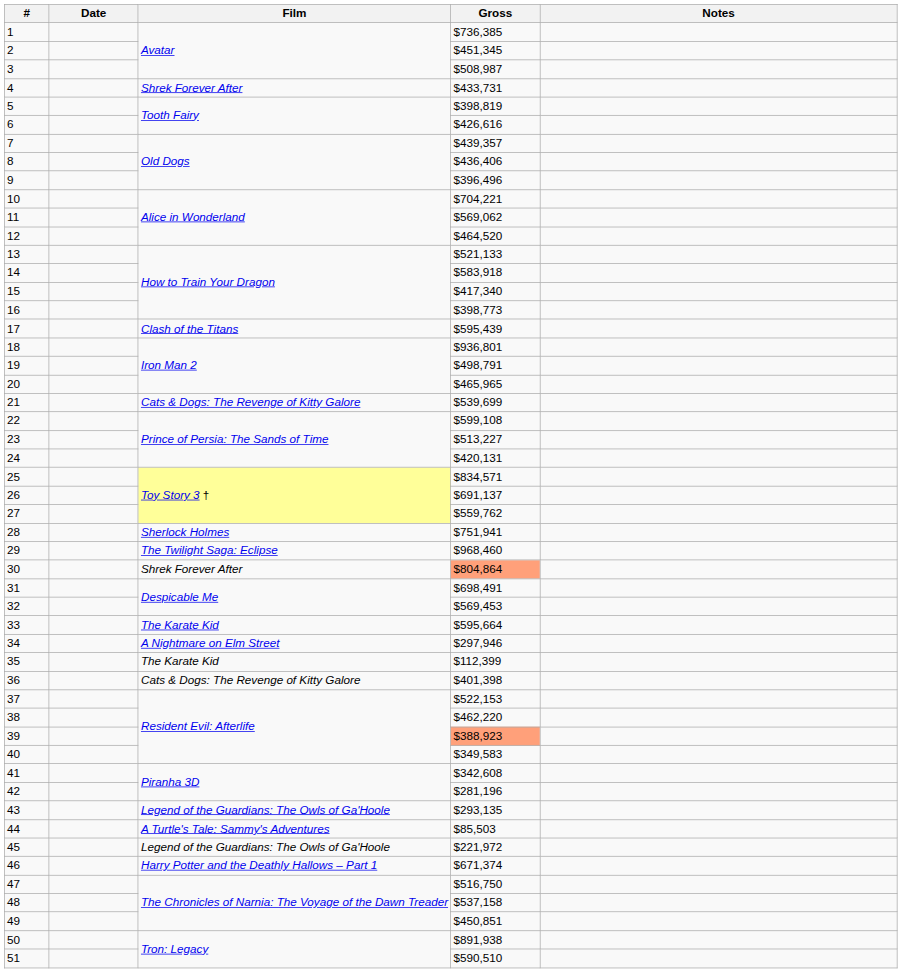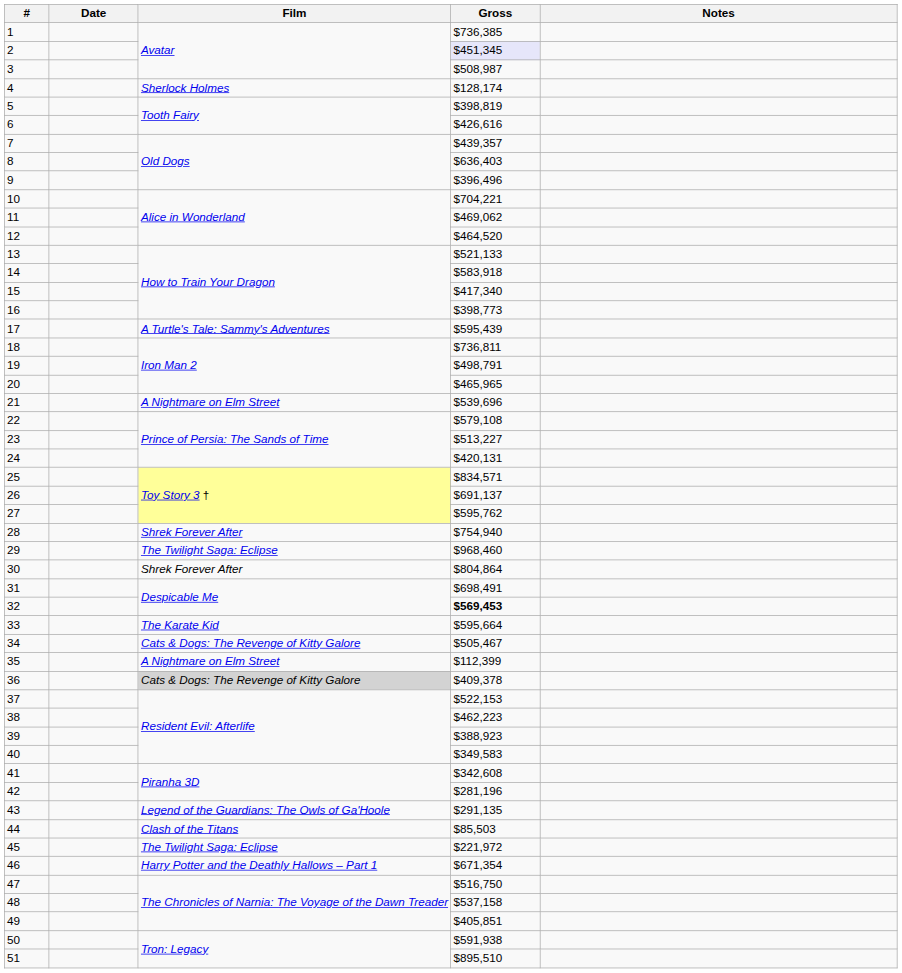 <table class="wikitable sortable">
 <tr>
 <th width="5%">#</th>
 <th width="10%">Date</th>
 <th width="35%">Film</th>
 <th width="10%">Gross</th>
 <th>Notes</th>
 </tr>
 <tr>
 <td>1</td>
 <td></td>
 <td rowspan="3"><em><a href='#'>Avatar</a></em></td>
 <td>$736,385</td>
 <td></td>
 </tr>
 <tr>
 <td>2</td>
 <td></td>
-<td>$451,345</td>
+<td style="background: lavender;">$451,345</td>
 <td></td>
 </tr>
 <tr>
 <td>3</td>
 <td></td>
 <td>$508,987</td>
 <td></td>
 </tr>
 <tr>
 <td>4</td>
 <td></td>
-<td><em><a href='#'>Shrek Forever After</a></em></td>
-<td>$433,731</td>
+<td><em><a href='#'>Sherlock Holmes</a></em></td>
+<td>$128,174</td>
 <td></td>
 </tr>
 <tr>
 <td>5</td>
 <td></td>
 <td rowspan="2"><em><a href='#'>Tooth Fairy</a></em></td>
 <td>$398,819</td>
 <td></td>
 </tr>
 <tr>
 <td>6</td>
 <td></td>
 <td>$426,616</td>
 <td></td>
 </tr>
 <tr>
 <td>7</td>
 <td></td>
 <td rowspan="3"><em><a href='#'> Old Dogs</a></em></td>
 <td>$439,357</td>
 <td></td>
 </tr>
 <tr>
 <td>8</td>
 <td></td>
-<td>$436,406</td>
+<td>$636,403</td>
 <td></td>
 </tr>
 <tr>
 <td>9</td>
 <td></td>
 <td>$396,496</td>
 <td></td>
 </tr>
 <tr>
 <td>10</td>
 <td></td>
 <td rowspan="3"><em><a href='#'>Alice in Wonderland</a></em></td>
 <td>$704,221</td>
 <td></td>
 </tr>
 <tr>
 <td>11</td>
 <td></td>
-<td>$569,062</td>
+<td>$469,062</td>
 <td></td>
 </tr>
 <tr>
 <td>12</td>
 <td></td>
 <td>$464,520</td>
 <td></td>
 </tr>
 <tr>
 <td>13</td>
 <td></td>
 <td rowspan="4"><em><a href='#'>How to Train Your Dragon</a></em></td>
 <td>$521,133</td>
 <td></td>
 </tr>
 <tr>
 <td>14</td>
 <td></td>
 <td>$583,918</td>
 <td></td>
 </tr>
 <tr>
 <td>15</td>
 <td></td>
 <td>$417,340</td>
 <td></td>
 </tr>
 <tr>
 <td>16</td>
 <td></td>
 <td>$398,773</td>
 <td></td>
 </tr>
 <tr>
 <td>17</td>
 <td></td>
-<td><em><a href='#'>Clash of the Titans</a></em></td>
+<td><em><a href='#'>A Turtle's Tale: Sammy's Adventures</a></em></td>
 <td>$595,439</td>
 <td></td>
 </tr>
 <tr>
 <td>18</td>
 <td></td>
 <td rowspan="3"><em><a href='#'>Iron Man 2</a></em></td>
-<td>$936,801</td>
+<td>$736,811</td>
 <td></td>
 </tr>
 <tr>
 <td>19</td>
 <td></td>
 <td>$498,791</td>
 <td></td>
 </tr>
 <tr>
 <td>20</td>
 <td></td>
 <td>$465,965</td>
 <td></td>
 </tr>
 <tr>
 <td>21</td>
 <td></td>
-<td><em><a href='#'>Cats & Dogs: The Revenge of Kitty Galore</a></em></td>
-<td>$539,699</td>
+<td><em><a href='#'>A Nightmare on Elm Street</a></em></td>
+<td>$539,696</td>
 <td></td>
 </tr>
 <tr>
 <td>22</td>
 <td></td>
 <td rowspan="3"><em><a href='#'>Prince of Persia: The Sands of Time</a></em></td>
-<td>$599,108</td>
+<td>$579,108</td>
 <td></td>
 </tr>
 <tr>
 <td>23</td>
 <td></td>
 <td>$513,227</td>
 <td></td>
 </tr>
 <tr>
 <td>24</td>
 <td></td>
 <td>$420,131</td>
 <td></td>
 </tr>
 <tr>
 <td>25</td>
 <td></td>
 <td rowspan="3" style="background-color:#FFFF99"><em><a href='#'>Toy Story 3</a></em> †</td>
 <td>$834,571</td>
 <td></td>
 </tr>
 <tr>
 <td>26</td>
 <td></td>
 <td>$691,137</td>
 <td></td>
 </tr>
 <tr>
 <td>27</td>
 <td></td>
-<td>$559,762</td>
+<td>$595,762</td>
 <td></td>
 </tr>
 <tr>
 <td>28</td>
 <td></td>
-<td><em><a href='#'>Sherlock Holmes</a></em></td>
-<td>$751,941</td>
+<td><em><a href='#'>Shrek Forever After</a></em></td>
+<td>$754,940</td>
 <td></td>
 </tr>
 <tr>
 <td>29</td>
 <td></td>
 <td><em><a href='#'>The Twilight Saga: Eclipse</a></em></td>
 <td>$968,460</td>
 <td></td>
 </tr>
 <tr>
 <td>30</td>
 <td></td>
 <td><em>Shrek Forever After</em></td>
-<td style="background: lightsalmon;">$804,864</td>
+<td>$804,864</td>
 <td></td>
 </tr>
 <tr>
 <td>31</td>
 <td></td>
 <td rowspan="2"><em><a href='#'>Despicable Me</a></em></td>
 <td>$698,491</td>
 <td></td>
 </tr>
 <tr>
 <td>32</td>
 <td></td>
-<td>$569,453</td>
+<td><strong>$569,453</strong></td>
 <td></td>
 </tr>
 <tr>
 <td>33</td>
 <td></td>
 <td><em><a href='#'>The Karate Kid</a></em></td>
 <td>$595,664</td>
 <td></td>
 </tr>
 <tr>
 <td>34</td>
 <td></td>
-<td><em><a href='#'>A Nightmare on Elm Street</a></em></td>
-<td>$297,946</td>
+<td><em><a href='#'>Cats & Dogs: The Revenge of Kitty Galore</a></em></td>
+<td>$505,467</td>
 <td></td>
 </tr>
 <tr>
 <td>35</td>
 <td></td>
-<td><em>The Karate Kid</em></td>
+<td><em><a href='#'>A Nightmare on Elm Street</a></em></td>
 <td>$112,399</td>
 <td></td>
 </tr>
 <tr>
 <td>36</td>
 <td></td>
-<td><em>Cats & Dogs: The Revenge of Kitty Galore</em></td>
-<td>$401,398</td>
+<td style="background: lightgrey;"><em>Cats & Dogs: The Revenge of Kitty Galore</em></td>
+<td>$409,378</td>
 <td></td>
 </tr>
 <tr>
 <td>37</td>
 <td></td>
 <td rowspan="4"><em><a href='#'>Resident Evil: Afterlife</a></em></td>
 <td>$522,153</td>
 <td></td>
 </tr>
 <tr>
 <td>38</td>
 <td></td>
-<td>$462,220</td>
+<td>$462,223</td>
 <td></td>
 </tr>
 <tr>
 <td>39</td>
 <td></td>
-<td style="background: lightsalmon;">$388,923</td>
+<td>$388,923</td>
 <td></td>
 </tr>
 <tr>
 <td>40</td>
 <td></td>
 <td>$349,583</td>
 <td></td>
 </tr>
 <tr>
 <td>41</td>
 <td></td>
 <td rowspan="2"><em><a href='#'>Piranha 3D</a></em></td>
 <td>$342,608</td>
 <td></td>
 </tr>
 <tr>
 <td>42</td>
 <td></td>
 <td>$281,196</td>
 <td></td>
 </tr>
 <tr>
 <td>43</td>
 <td></td>
 <td><em><a href='#'>Legend of the Guardians: The Owls of Ga'Hoole</a></em></td>
-<td>$293,135</td>
+<td>$291,135</td>
 <td></td>
 </tr>
 <tr>
 <td>44</td>
 <td></td>
-<td><em><a href='#'>A Turtle's Tale: Sammy's Adventures</a></em></td>
+<td><em><a href='#'>Clash of the Titans</a></em></td>
 <td>$85,503</td>
 <td></td>
 </tr>
 <tr>
 <td>45</td>
 <td></td>
-<td><em>Legend of the Guardians: The Owls of Ga'Hoole</em></td>
+<td><em><a href='#'>The Twilight Saga: Eclipse</a></em></td>
 <td>$221,972</td>
 <td></td>
 </tr>
 <tr>
 <td>46</td>
 <td></td>
 <td><em><a href='#'>Harry Potter and the Deathly Hallows – Part 1</a></em></td>
-<td>$671,374</td>
+<td>$671,354</td>
 <td></td>
 </tr>
 <tr>
 <td>47</td>
 <td></td>
 <td rowspan="3"><em><a href='#'>The Chronicles of Narnia: The Voyage of the Dawn Treader</a></em></td>
 <td>$516,750</td>
 <td></td>
 </tr>
 <tr>
 <td>48</td>
 <td></td>
 <td>$537,158</td>
 <td></td>
 </tr>
 <tr>
 <td>49</td>
 <td></td>
-<td>$450,851</td>
+<td>$405,851</td>
 <td></td>
 </tr>
 <tr>
 <td>50</td>
 <td></td>
 <td rowspan="2"><em><a href='#'>Tron: Legacy</a></em></td>
-<td>$891,938</td>
+<td>$591,938</td>
 <td></td>
 </tr>
 <tr>
 <td>51</td>
 <td></td>
-<td>$590,510</td>
+<td>$895,510</td>
 <td></td>
 </tr>
 </table>
